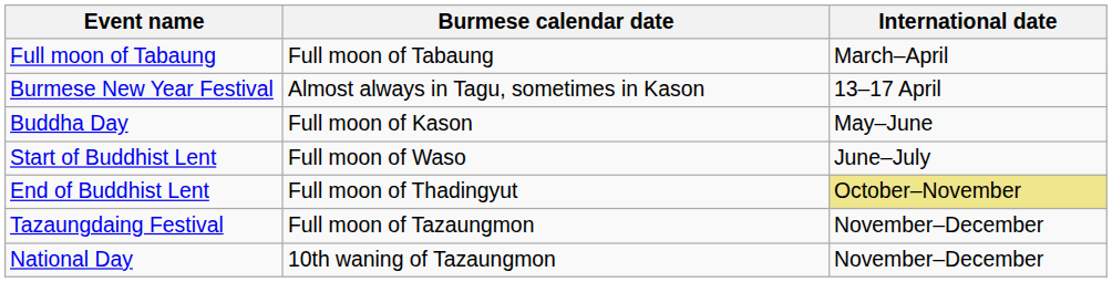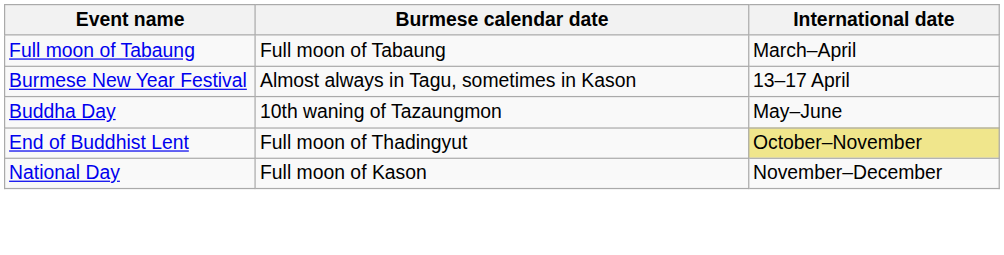 <table class="wikitable">
 <tr>
 <th width="200">Event name</th>
 <th width="400">Burmese calendar date</th>
 <th width="200">International date</th>
 </tr>
 <tr>
 <td><a href='#'>Full moon of Tabaung</a></td>
 <td>Full moon of Tabaung</td>
 <td>March–April</td>
 </tr>
 <tr>
 <td><a href='#'>Burmese New Year Festival</a></td>
 <td>Almost always in Tagu, sometimes in Kason</td>
 <td>13–17 April</td>
 </tr>
 <tr>
 <td><a href='#'>Buddha Day</a></td>
-<td>Full moon of Kason</td>
+<td>10th waning of Tazaungmon</td>
 <td>May–June</td>
-</tr>
-<tr>
-<td><a href='#'>Start of Buddhist Lent</a></td>
-<td>Full moon of Waso</td>
-<td>June–July</td>
 </tr>
 <tr>
 <td><a href='#'>End of Buddhist Lent</a></td>
 <td>Full moon of Thadingyut</td>
 <td style="background: khaki;">October–November</td>
 </tr>
 <tr>
-<td><a href='#'>Tazaungdaing Festival</a></td>
-<td>Full moon of Tazaungmon</td>
-<td>November–December</td>
-</tr>
-<tr>
 <td><a href='#'>National Day</a></td>
-<td>10th waning of Tazaungmon</td>
+<td>Full moon of Kason</td>
 <td>November–December</td>
 </tr>
 </table>
